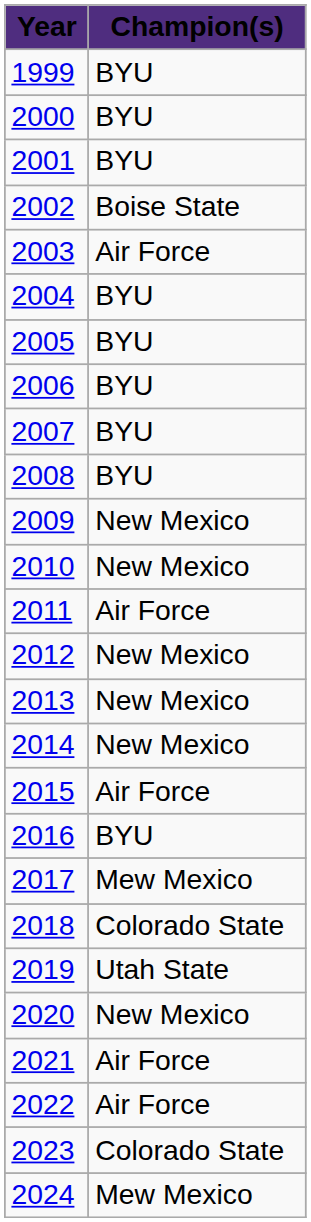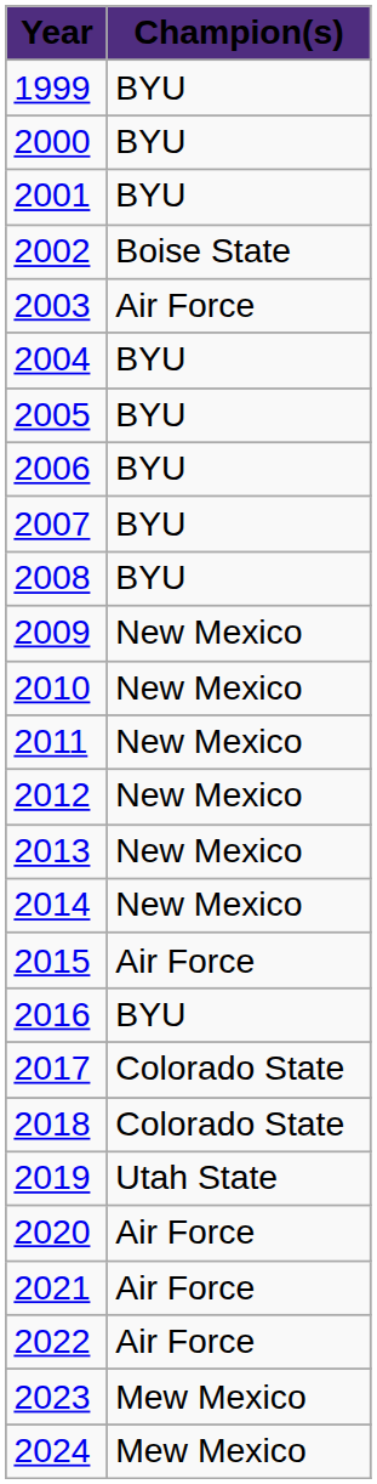 <table class="wikitable">
 <tr>
 <th style="background:#4F2D7F;" scope="col" width="40px"><span> Year</span></th>
 <th style="background:#4F2D7F;" scope="col" width="115px"><span> Champion(s)</span></th>
 </tr>
 <tr>
 <td><a href='#'>1999</a></td>
 <td>BYU</td>
 </tr>
 <tr>
 <td><a href='#'>2000</a></td>
 <td>BYU</td>
 </tr>
 <tr>
 <td><a href='#'>2001</a></td>
 <td>BYU</td>
 </tr>
 <tr>
 <td><a href='#'>2002</a></td>
 <td>Boise State</td>
 </tr>
 <tr>
 <td><a href='#'>2003</a></td>
 <td>Air Force</td>
 </tr>
 <tr>
 <td><a href='#'>2004</a></td>
 <td>BYU</td>
 </tr>
 <tr>
 <td><a href='#'>2005</a></td>
 <td>BYU</td>
 </tr>
 <tr>
 <td><a href='#'>2006</a></td>
 <td>BYU</td>
 </tr>
 <tr>
 <td><a href='#'>2007</a></td>
 <td>BYU</td>
 </tr>
 <tr>
 <td><a href='#'>2008</a></td>
 <td>BYU</td>
 </tr>
 <tr>
 <td><a href='#'>2009</a></td>
 <td>New Mexico</td>
 </tr>
 <tr>
 <td><a href='#'>2010</a></td>
 <td>New Mexico</td>
 </tr>
 <tr>
 <td><a href='#'>2011</a></td>
-<td>Air Force</td>
+<td>New Mexico</td>
 </tr>
 <tr>
 <td><a href='#'>2012</a></td>
 <td>New Mexico</td>
 </tr>
 <tr>
 <td><a href='#'>2013</a></td>
 <td>New Mexico</td>
 </tr>
 <tr>
 <td><a href='#'>2014</a></td>
 <td>New Mexico</td>
 </tr>
 <tr>
 <td><a href='#'>2015</a></td>
 <td>Air Force</td>
 </tr>
 <tr>
 <td><a href='#'>2016</a></td>
 <td>BYU</td>
 </tr>
 <tr>
 <td><a href='#'>2017</a></td>
-<td>Mew Mexico</td>
+<td>Colorado State</td>
 </tr>
 <tr>
 <td><a href='#'>2018</a></td>
 <td>Colorado State</td>
 </tr>
 <tr>
 <td><a href='#'>2019</a></td>
 <td>Utah State</td>
 </tr>
 <tr>
 <td><a href='#'>2020</a></td>
-<td>New Mexico</td>
+<td>Air Force</td>
 </tr>
 <tr>
 <td><a href='#'>2021</a></td>
 <td>Air Force</td>
 </tr>
 <tr>
 <td><a href='#'>2022</a></td>
 <td>Air Force</td>
 </tr>
 <tr>
 <td><a href='#'>2023</a></td>
-<td>Colorado State</td>
+<td>Mew Mexico</td>
 </tr>
 <tr>
 <td><a href='#'>2024</a></td>
 <td>Mew Mexico</td>
 </tr>
 </table>
